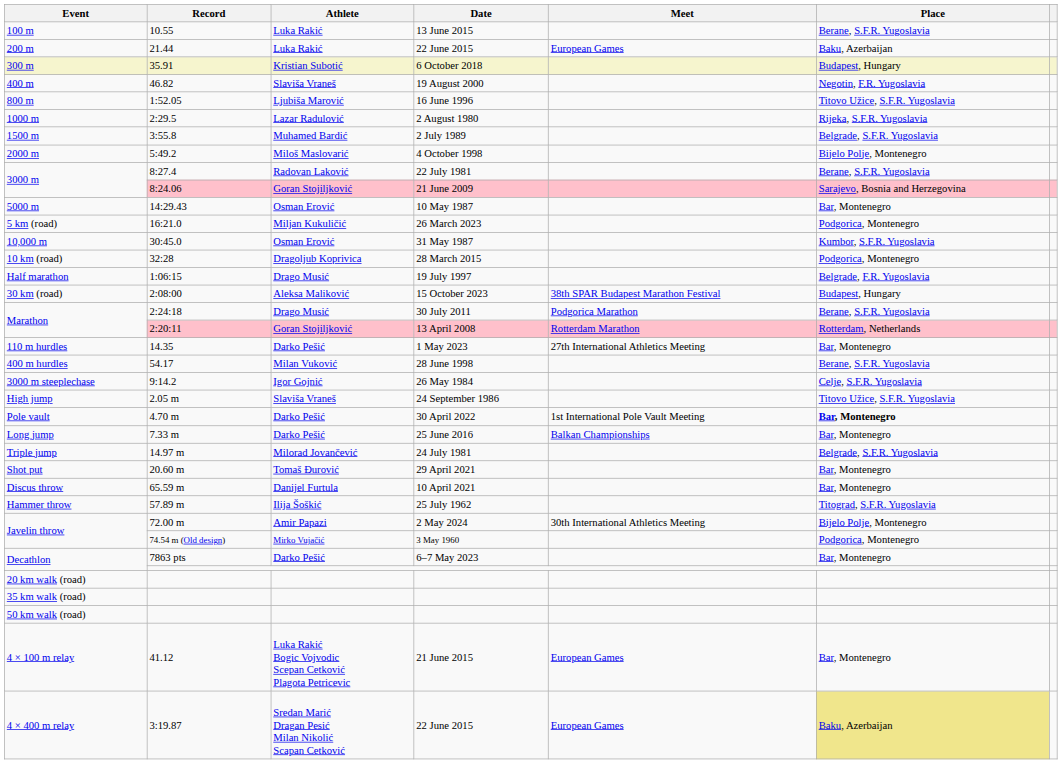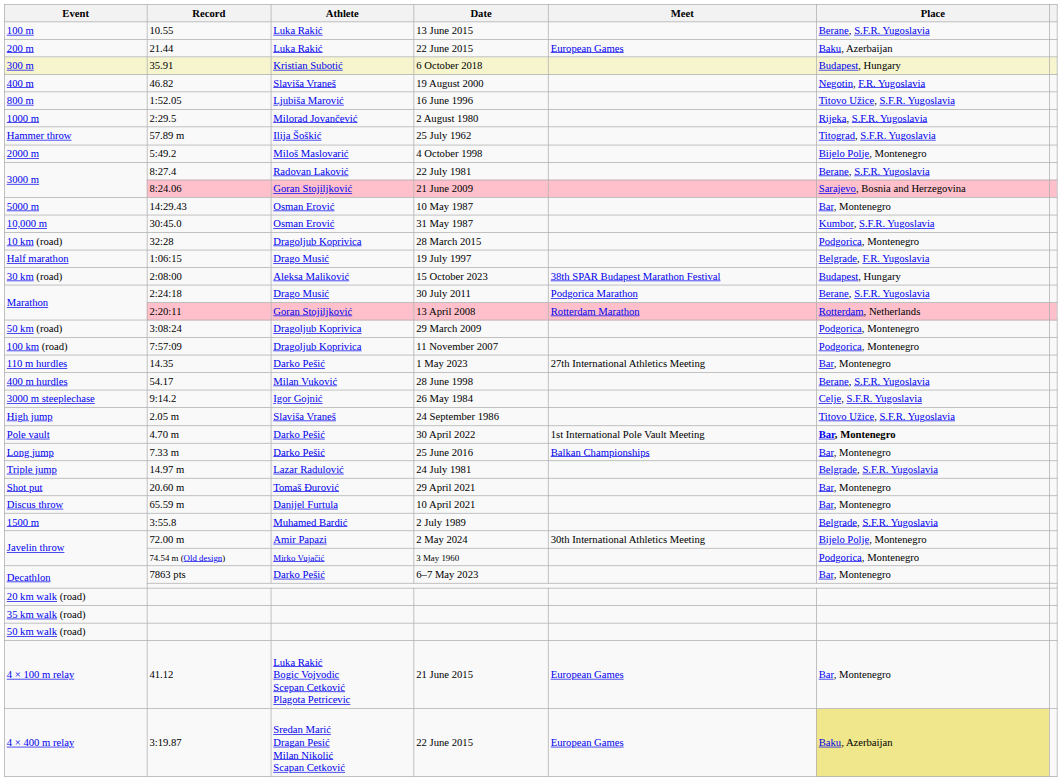 <table class="wikitable" style="font-size:95%; width: 95%;">
 <tr>
 <th>Event</th>
 <th>Record</th>
 <th>Athlete</th>
 <th>Date</th>
 <th>Meet</th>
 <th>Place</th>
 <th></th>
 </tr>
 <tr>
 <td><a href='#'>100 m</a></td>
 <td>10.55 </td>
 <td><a href='#'>Luka Rakić</a></td>
 <td>13 June 2015</td>
 <td></td>
 <td><a href='#'>Berane</a>, <a href='#'>S.F.R. Yugoslavia</a></td>
 <td></td>
 </tr>
 <tr>
 <td><a href='#'>200 m</a></td>
 <td>21.44 </td>
 <td><a href='#'>Luka Rakić</a></td>
 <td>22 June 2015</td>
 <td><a href='#'>European Games</a></td>
 <td><a href='#'>Baku</a>, Azerbaijan</td>
 <td></td>
 </tr>
 <tr bgcolor=#f6F5CE>
 <td><a href='#'>300 m</a></td>
 <td>35.91</td>
 <td><a href='#'>Kristian Subotić</a></td>
 <td>6 October 2018</td>
 <td></td>
 <td><a href='#'>Budapest</a>, Hungary</td>
 <td></td>
 </tr>
 <tr>
 <td><a href='#'>400 m</a></td>
 <td>46.82</td>
 <td><a href='#'>Slaviša Vraneš</a></td>
 <td>19 August 2000</td>
 <td></td>
 <td><a href='#'>Negotin</a>, <a href='#'>F.R. Yugoslavia</a></td>
 <td></td>
 </tr>
 <tr>
 <td><a href='#'>800 m</a></td>
 <td>1:52.05</td>
 <td><a href='#'>Ljubiša Marović</a></td>
 <td>16 June 1996</td>
 <td></td>
 <td><a href='#'>Titovo Užice</a>, <a href='#'>S.F.R. Yugoslavia</a></td>
 <td></td>
 </tr>
 <tr>
 <td><a href='#'>1000 m</a></td>
 <td>2:29.5 </td>
-<td><a href='#'>Lazar Radulović</a></td>
+<td><a href='#'>Milorad Jovančević</a></td>
 <td>2 August 1980</td>
 <td></td>
 <td><a href='#'>Rijeka</a>, <a href='#'>S.F.R. Yugoslavia</a></td>
 <td></td>
 </tr>
 <tr>
-<td><a href='#'>1500 m</a></td>
-<td>3:55.8 </td>
-<td><a href='#'>Muhamed Bardić</a></td>
-<td>2 July 1989</td>
+<td><a href='#'>Hammer throw</a></td>
+<td>57.89 m</td>
+<td><a href='#'>Ilija Šoškić</a></td>
+<td>25 July 1962</td>
 <td></td>
-<td><a href='#'>Belgrade</a>, <a href='#'>S.F.R. Yugoslavia</a></td>
+<td><a href='#'>Titograd</a>, <a href='#'>S.F.R. Yugoslavia</a></td>
 <td></td>
 </tr>
 <tr>
 <td><a href='#'>2000 m</a></td>
 <td>5:49.2 </td>
 <td><a href='#'>Miloš Maslovarić</a></td>
 <td>4 October 1998</td>
 <td></td>
 <td><a href='#'>Bijelo Polje</a>, Montenegro</td>
 <td></td>
 </tr>
 <tr>
 <td rowspan=2><a href='#'>3000 m</a></td>
 <td>8:27.4 </td>
 <td><a href='#'>Radovan Laković</a></td>
 <td>22 July 1981</td>
 <td></td>
 <td><a href='#'>Berane</a>, <a href='#'>S.F.R. Yugoslavia</a></td>
 <td></td>
 </tr>
 <tr bgcolor=pink>
 <td>8:24.06</td>
 <td><a href='#'>Goran Stojiljković</a></td>
 <td>21 June 2009</td>
 <td></td>
 <td><a href='#'>Sarajevo</a>, Bosnia and Herzegovina</td>
 <td></td>
 </tr>
 <tr>
 <td><a href='#'>5000 m</a></td>
 <td>14:29.43</td>
 <td><a href='#'>Osman Erović</a></td>
 <td>10 May 1987</td>
 <td></td>
 <td><a href='#'>Bar</a>, Montenegro</td>
-<td></td>
-</tr>
-<tr>
-<td><a href='#'>5 km</a> (road)</td>
-<td>16:21.0</td>
-<td><a href='#'>Miljan Kukuličić</a></td>
-<td>26 March 2023</td>
-<td></td>
-<td><a href='#'>Podgorica</a>, Montenegro</td>
 <td></td>
 </tr>
 <tr>
 <td><a href='#'>10,000 m</a></td>
 <td>30:45.0 </td>
 <td><a href='#'>Osman Erović</a></td>
 <td>31 May 1987</td>
 <td></td>
 <td><a href='#'>Kumbor</a>, <a href='#'>S.F.R. Yugoslavia</a></td>
 <td></td>
 </tr>
 <tr>
 <td><a href='#'>10 km</a> (road)</td>
 <td>32:28</td>
 <td><a href='#'>Dragoljub Koprivica</a></td>
 <td>28 March 2015</td>
 <td></td>
 <td><a href='#'>Podgorica</a>, Montenegro</td>
 <td></td>
 </tr>
 <tr>
 <td><a href='#'>Half marathon</a></td>
 <td>1:06:15</td>
 <td><a href='#'>Drago Musić</a></td>
 <td>19 July 1997</td>
 <td></td>
 <td><a href='#'>Belgrade</a>, <a href='#'>F.R. Yugoslavia</a></td>
 <td></td>
 </tr>
 <tr>
 <td><a href='#'>30 km</a> (road)</td>
 <td>2:08:00</td>
 <td><a href='#'>Aleksa Maliković</a></td>
 <td>15 October 2023</td>
 <td><a href='#'>38th SPAR Budapest Marathon Festival</a></td>
 <td><a href='#'>Budapest</a>, Hungary</td>
 <td></td>
 </tr>
 <tr>
 <td rowspan=2><a href='#'>Marathon</a></td>
 <td>2:24:18</td>
 <td><a href='#'>Drago Musić</a></td>
 <td>30 July 2011</td>
 <td><a href='#'>Podgorica Marathon</a></td>
 <td><a href='#'>Berane</a>, <a href='#'>S.F.R. Yugoslavia</a></td>
 <td></td>
 </tr>
 <tr style="background:pink">
 <td>2:20:11</td>
 <td><a href='#'>Goran Stojiljković</a></td>
 <td>13 April 2008</td>
 <td><a href='#'>Rotterdam Marathon</a></td>
 <td><a href='#'>Rotterdam</a>, Netherlands</td>
+<td></td>
+</tr>
+<tr>
+<td><a href='#'>50 km</a> (road)</td>
+<td>3:08:24</td>
+<td><a href='#'>Dragoljub Koprivica</a></td>
+<td>29 March 2009</td>
+<td></td>
+<td><a href='#'>Podgorica</a>, Montenegro</td>
+<td></td>
+</tr>
+<tr>
+<td><a href='#'>100 km</a> (road)</td>
+<td>7:57:09</td>
+<td><a href='#'>Dragoljub Koprivica</a></td>
+<td>11 November 2007</td>
+<td></td>
+<td><a href='#'>Podgorica</a>, Montenegro</td>
 <td></td>
 </tr>
 <tr>
 <td><a href='#'>110 m hurdles</a></td>
 <td>14.35 </td>
 <td><a href='#'>Darko Pešić</a></td>
 <td>1 May 2023</td>
 <td>27th International Athletics Meeting</td>
 <td><a href='#'>Bar</a>, Montenegro</td>
 <td></td>
 </tr>
 <tr>
 <td><a href='#'>400 m hurdles</a></td>
 <td>54.17</td>
 <td><a href='#'>Milan Vuković</a></td>
 <td>28 June 1998</td>
 <td></td>
 <td><a href='#'>Berane</a>, <a href='#'>S.F.R. Yugoslavia</a></td>
 <td></td>
 </tr>
 <tr>
 <td><a href='#'>3000 m steeplechase</a></td>
 <td>9:14.2 </td>
 <td><a href='#'>Igor Gojnić</a></td>
 <td>26 May 1984</td>
 <td></td>
 <td><a href='#'>Celje</a>, <a href='#'>S.F.R. Yugoslavia</a></td>
 <td></td>
 </tr>
 <tr>
 <td><a href='#'>High jump</a></td>
 <td>2.05 m</td>
 <td><a href='#'>Slaviša Vraneš</a></td>
 <td>24 September 1986</td>
 <td></td>
 <td><a href='#'>Titovo Užice</a>, <a href='#'>S.F.R. Yugoslavia</a></td>
 <td></td>
 </tr>
 <tr>
 <td><a href='#'>Pole vault</a></td>
 <td>4.70 m</td>
 <td><a href='#'>Darko Pešić</a></td>
 <td>30 April 2022</td>
 <td>1st International Pole Vault Meeting</td>
 <td><strong><a href='#'>Bar</a>, Montenegro</strong></td>
 <td></td>
 </tr>
 <tr>
 <td><a href='#'>Long jump</a></td>
 <td>7.33 m </td>
 <td><a href='#'>Darko Pešić</a></td>
 <td>25 June 2016</td>
 <td><a href='#'>Balkan Championships</a></td>
 <td><a href='#'>Bar</a>, Montenegro</td>
 <td></td>
 </tr>
 <tr>
 <td><a href='#'>Triple jump</a></td>
 <td>14.97 m</td>
-<td><a href='#'>Milorad Jovančević</a></td>
+<td><a href='#'>Lazar Radulović</a></td>
 <td>24 July 1981</td>
 <td></td>
 <td><a href='#'>Belgrade</a>, <a href='#'>S.F.R. Yugoslavia</a></td>
 <td></td>
 </tr>
 <tr>
 <td><a href='#'>Shot put</a></td>
 <td>20.60 m</td>
 <td><a href='#'>Tomaš Đurović</a></td>
 <td>29 April 2021</td>
 <td></td>
 <td><a href='#'>Bar</a>, Montenegro</td>
 <td></td>
 </tr>
 <tr>
 <td><a href='#'>Discus throw</a></td>
 <td>65.59 m</td>
 <td><a href='#'>Danijel Furtula</a></td>
 <td>10 April 2021</td>
 <td></td>
 <td><a href='#'>Bar</a>, Montenegro</td>
 <td></td>
 </tr>
 <tr>
-<td><a href='#'>Hammer throw</a></td>
-<td>57.89 m</td>
-<td><a href='#'>Ilija Šoškić</a></td>
-<td>25 July 1962</td>
+<td><a href='#'>1500 m</a></td>
+<td>3:55.8 </td>
+<td><a href='#'>Muhamed Bardić</a></td>
+<td>2 July 1989</td>
 <td></td>
-<td><a href='#'>Titograd</a>, <a href='#'>S.F.R. Yugoslavia</a></td>
+<td><a href='#'>Belgrade</a>, <a href='#'>S.F.R. Yugoslavia</a></td>
 <td></td>
 </tr>
 <tr>
 <td rowspan=2><a href='#'>Javelin throw</a></td>
 <td>72.00 m</td>
 <td><a href='#'>Amir Papazi</a></td>
 <td>2 May 2024</td>
 <td>30th International Athletics Meeting</td>
 <td><a href='#'>Bijelo Polje</a>, Montenegro</td>
 <td></td>
 </tr>
 <tr>
 <td><small>74.54 m (<a href='#'>Old design</a>)</small></td>
 <td><small><a href='#'>Mirko Vujačić</a></small></td>
 <td><small>3 May 1960</small></td>
 <td></td>
 <td><a href='#'>Podgorica</a>, Montenegro</td>
 <td></td>
 </tr>
 <tr>
 <td rowspan=2><a href='#'>Decathlon</a></td>
 <td>7863 pts</td>
 <td><a href='#'>Darko Pešić</a></td>
 <td>6–7 May 2023</td>
 <td></td>
 <td><a href='#'>Bar</a>, Montenegro</td>
 <td></td>
 </tr>
 <tr>
 <td colspan=5></td>
 <td></td>
 </tr>
 <tr>
 <td><a href='#'>20 km walk</a> (road)</td>
 <td></td>
 <td></td>
 <td></td>
 <td></td>
 <td></td>
 <td></td>
 </tr>
 <tr>
 <td><a href='#'>35 km walk</a> (road)</td>
 <td></td>
 <td></td>
 <td></td>
 <td></td>
 <td></td>
 <td></td>
 </tr>
 <tr>
 <td><a href='#'>50 km walk</a> (road)</td>
 <td></td>
 <td></td>
 <td></td>
 <td></td>
 <td></td>
 <td></td>
 </tr>
 <tr>
 <td><a href='#'>4 × 100 m relay</a></td>
 <td>41.12</td>
 <td><br><a href='#'>Luka Rakić</a><br><a href='#'>Bogic Vojvodic</a><br><a href='#'>Scepan Cetković</a><br><a href='#'>Plagota Petricevic</a></td>
 <td>21 June 2015</td>
 <td><a href='#'>European Games</a></td>
 <td><a href='#'>Bar</a>, Montenegro</td>
 <td></td>
 </tr>
 <tr>
 <td><a href='#'>4 × 400 m relay</a></td>
 <td>3:19.87</td>
 <td><br><a href='#'>Sredan Marić</a><br><a href='#'>Dragan Pesić</a><br><a href='#'>Milan Nikolić</a><br><a href='#'>Scapan Cetković</a></td>
 <td>22 June 2015</td>
 <td><a href='#'>European Games</a></td>
 <td style="background: khaki;"><a href='#'>Baku</a>, Azerbaijan</td>
 <td></td>
 </tr>
 </table>
